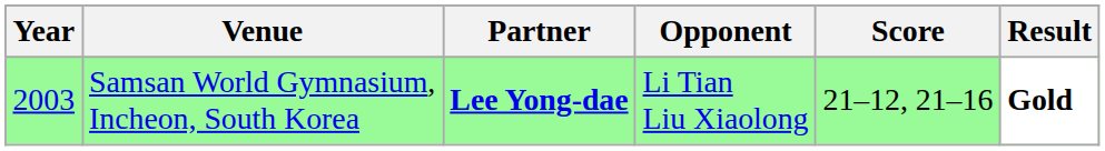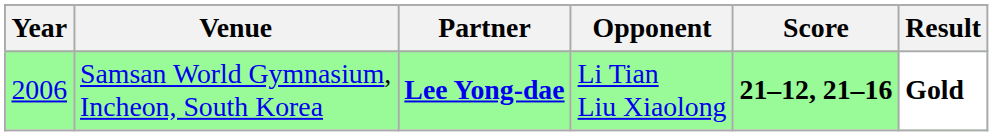 <table class="sortable wikitable" style="font-size: 90%;">
 <tr>
 <th>Year</th>
 <th>Venue</th>
 <th>Partner</th>
 <th>Opponent</th>
 <th>Score</th>
 <th>Result</th>
 </tr>
 <tr style="background:#98FB98">
-<td align="center"><a href='#'>2003</a></td>
+<td align="center"><a href='#'>2006</a></td>
 <td align="left"><a href='#'>Samsan World Gymnasium</a>,<br><a href='#'>Incheon, South Korea</a></td>
 <td align="left"><strong> <a href='#'>Lee Yong-dae</a></strong></td>
 <td align="left"> <a href='#'>Li Tian</a> <br>  <a href='#'>Liu Xiaolong</a></td>
-<td align="left">21–12, 21–16</td>
+<td align="left"><strong>21–12, 21–16</strong></td>
 <td style="text-align:left; background:white"> <strong>Gold</strong></td>
 </tr>
 </table>
